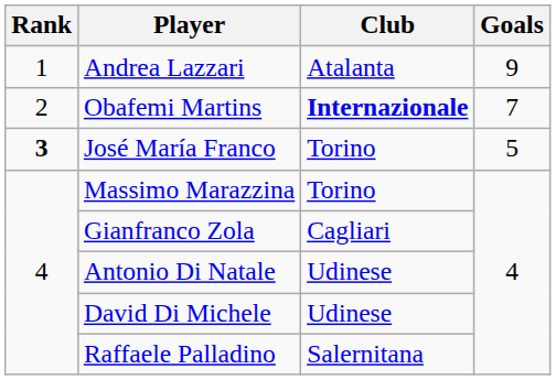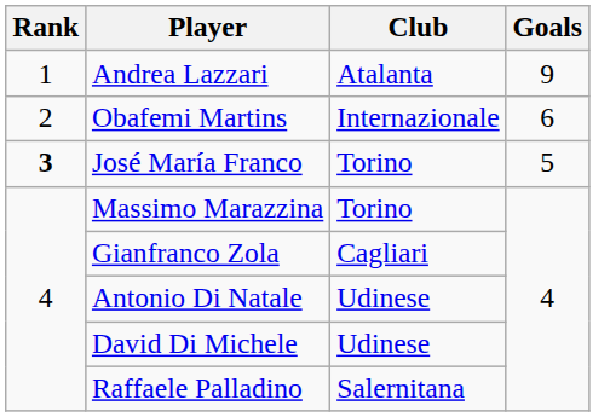 <table class="wikitable sortable" style="text-align:center">
 <tr>
 <th>Rank</th>
 <th>Player</th>
 <th>Club</th>
 <th>Goals</th>
 </tr>
 <tr>
 <td>1</td>
 <td align="left"><strong></strong> <a href='#'>Andrea Lazzari</a></td>
 <td align="left"><a href='#'>Atalanta</a></td>
 <td>9</td>
 </tr>
 <tr>
 <td>2</td>
 <td align="left"> <a href='#'>Obafemi Martins</a></td>
-<td align="left"><strong><a href='#'>Internazionale</a></strong></td>
-<td>7</td>
+<td align="left"><a href='#'>Internazionale</a></td>
+<td>6</td>
 </tr>
 <tr>
 <td><strong>3</strong></td>
 <td align="left"> <a href='#'>José María Franco</a></td>
 <td align="left"><a href='#'>Torino</a></td>
 <td>5</td>
 </tr>
 <tr>
 <td rowspan="5">4</td>
 <td align="left"><strong></strong> <a href='#'>Massimo Marazzina</a></td>
 <td align="left"><a href='#'>Torino</a></td>
 <td rowspan="5">4</td>
 </tr>
 <tr>
 <td align="left"><strong></strong> <a href='#'>Gianfranco Zola</a></td>
 <td align="left"><a href='#'>Cagliari</a></td>
 </tr>
 <tr>
 <td align="left"><strong></strong> <a href='#'>Antonio Di Natale</a></td>
 <td align="left"><a href='#'>Udinese</a></td>
 </tr>
 <tr>
 <td align="left"><strong></strong> <a href='#'>David Di Michele</a></td>
 <td align="left"><a href='#'>Udinese</a></td>
 </tr>
 <tr>
 <td align="left"><strong></strong> <a href='#'>Raffaele Palladino</a></td>
 <td align="left"><a href='#'>Salernitana</a></td>
 </tr>
 </table>
